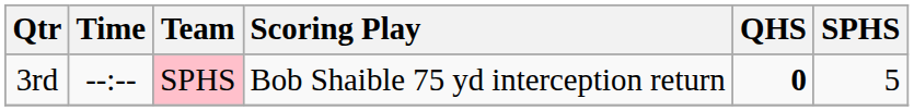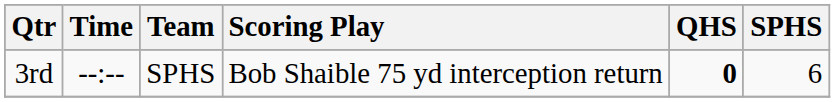 <table class="wikitable">
 <tr>
 <th style="text-align: center;">Qtr</th>
 <th style="text-align: center;">Time</th>
 <th style="text-align: center;">Team</th>
 <th style="text-align: left;">Scoring Play</th>
 <th style="text-align: right;">QHS</th>
 <th style="text-align: right;">SPHS</th>
 </tr>
 <tr>
 <td style="text-align: center;">3rd</td>
 <td style="text-align: center;">--:--</td>
-<td style="background: pink; text-align: center;">SPHS</td>
+<td style="text-align: center;">SPHS</td>
 <td style="text-align: left;">Bob Shaible 75 yd interception return</td>
 <td style="text-align: right;"><strong>0</strong></td>
-<td style="text-align: right;">5</td>
+<td style="text-align: right;">6</td>
 </tr>
 <tr>
 </tr>
 </table>
